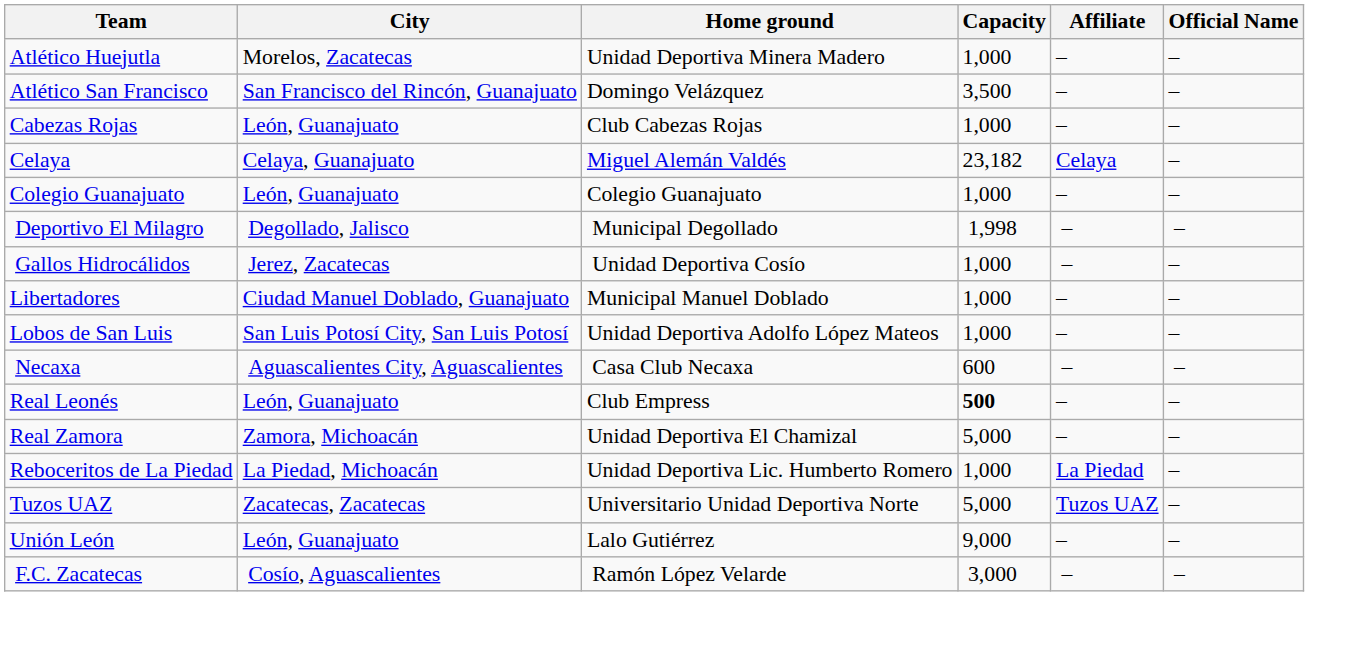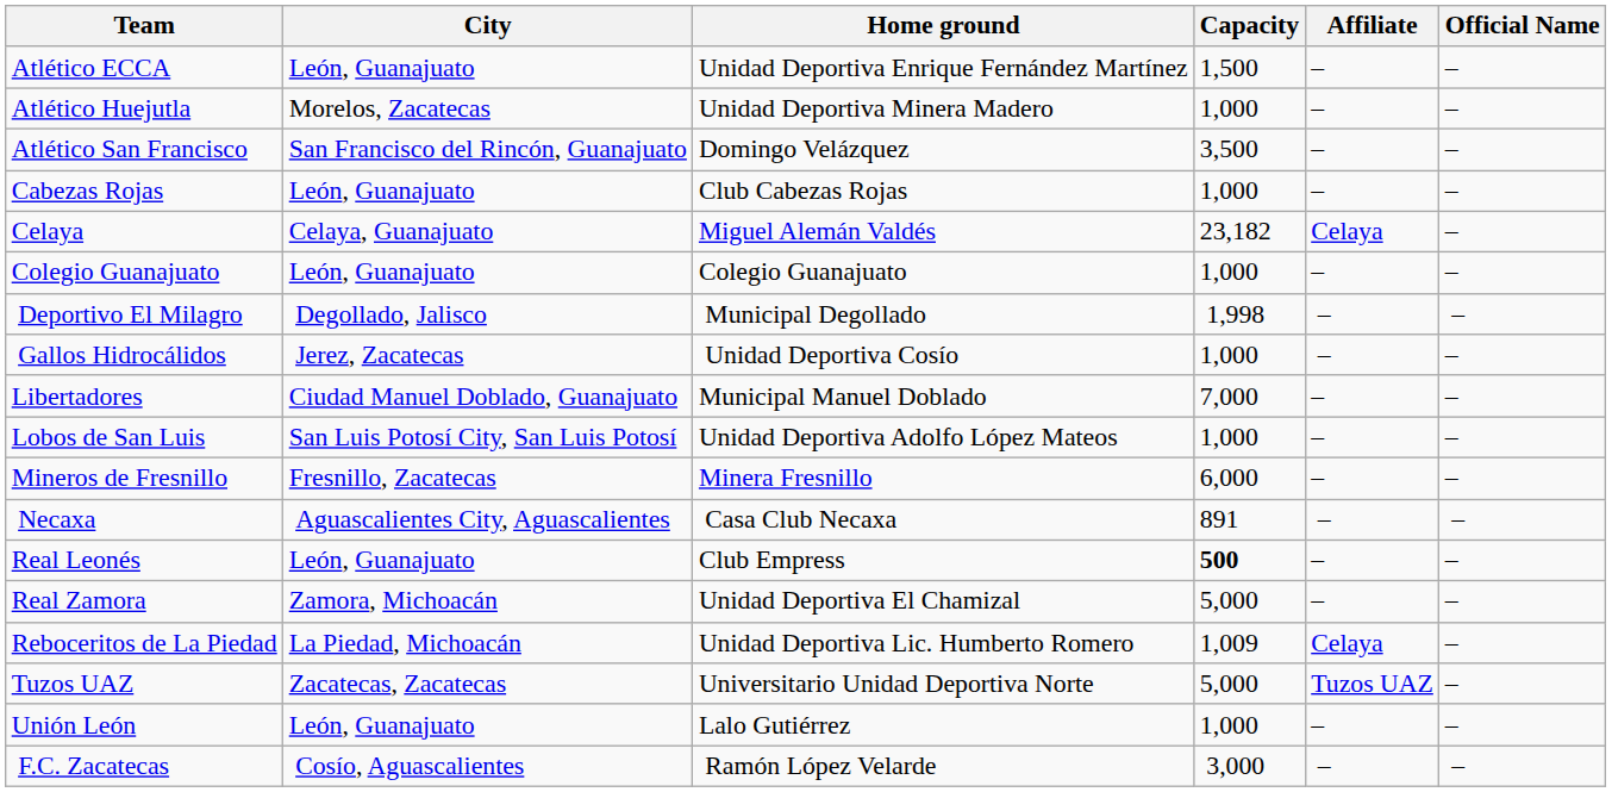 <table class="wikitable sortable">
 <tr>
 <th>Team</th>
 <th>City</th>
 <th>Home ground</th>
 <th>Capacity</th>
 <th>Affiliate</th>
 <th>Official Name</th>
+</tr>
+<tr>
+<td><a href='#'>Atlético ECCA</a></td>
+<td><a href='#'>León</a>, <a href='#'>Guanajuato</a></td>
+<td>Unidad Deportiva Enrique Fernández Martínez</td>
+<td>1,500</td>
+<td>–</td>
+<td>–</td>
 </tr>
 <tr>
 <td><a href='#'>Atlético Huejutla</a></td>
 <td>Morelos, <a href='#'>Zacatecas</a></td>
 <td>Unidad Deportiva Minera Madero</td>
 <td>1,000</td>
 <td>–</td>
 <td>–</td>
 </tr>
 <tr>
 <td><a href='#'>Atlético San Francisco</a></td>
 <td><a href='#'>San Francisco del Rincón</a>, <a href='#'>Guanajuato</a></td>
 <td>Domingo Velázquez</td>
 <td>3,500</td>
 <td>–</td>
 <td>–</td>
 </tr>
 <tr>
 <td><a href='#'>Cabezas Rojas</a></td>
 <td><a href='#'>León</a>, <a href='#'>Guanajuato</a></td>
 <td>Club Cabezas Rojas</td>
 <td>1,000</td>
 <td>–</td>
 <td>–</td>
 </tr>
 <tr>
 <td><a href='#'>Celaya</a></td>
 <td><a href='#'>Celaya</a>, <a href='#'>Guanajuato</a></td>
 <td><a href='#'>Miguel Alemán Valdés</a></td>
 <td>23,182</td>
 <td><a href='#'>Celaya</a></td>
 <td>–</td>
 </tr>
 <tr>
 <td><a href='#'>Colegio Guanajuato</a></td>
 <td><a href='#'>León</a>, <a href='#'>Guanajuato</a></td>
 <td>Colegio Guanajuato</td>
 <td>1,000</td>
 <td>–</td>
 <td>–</td>
 </tr>
 <tr>
 <td> <a href='#'>Deportivo El Milagro</a> </td>
 <td> <a href='#'>Degollado</a>, <a href='#'>Jalisco</a> </td>
 <td> Municipal Degollado</td>
 <td> 1,998</td>
 <td> – </td>
 <td> –</td>
 </tr>
 <tr>
 <td> <a href='#'>Gallos Hidrocálidos</a> </td>
 <td> <a href='#'>Jerez</a>, <a href='#'>Zacatecas</a> </td>
 <td> Unidad Deportiva Cosío </td>
 <td>1,000</td>
 <td> – </td>
 <td>–</td>
 </tr>
 <tr>
 <td><a href='#'>Libertadores</a></td>
 <td><a href='#'>Ciudad Manuel Doblado</a>, <a href='#'>Guanajuato</a></td>
 <td>Municipal Manuel Doblado</td>
-<td>1,000</td>
+<td>7,000</td>
 <td>–</td>
 <td>–</td>
 </tr>
 <tr>
 <td><a href='#'>Lobos de San Luis</a></td>
 <td><a href='#'>San Luis Potosí City</a>, <a href='#'>San Luis Potosí</a></td>
 <td>Unidad Deportiva Adolfo López Mateos</td>
 <td>1,000</td>
 <td>–</td>
 <td>–</td>
 </tr>
 <tr>
+<td><a href='#'>Mineros de Fresnillo</a></td>
+<td><a href='#'>Fresnillo</a>, <a href='#'>Zacatecas</a></td>
+<td><a href='#'>Minera Fresnillo</a></td>
+<td>6,000</td>
+<td>–</td>
+<td>–</td>
+</tr>
+<tr>
 <td> <a href='#'>Necaxa</a> </td>
 <td> <a href='#'>Aguascalientes City</a>, <a href='#'>Aguascalientes</a> </td>
 <td> Casa Club Necaxa</td>
-<td>600</td>
+<td>891</td>
 <td> – </td>
 <td> –</td>
 </tr>
 <tr>
 <td><a href='#'>Real Leonés</a></td>
 <td><a href='#'>León</a>, <a href='#'>Guanajuato</a></td>
 <td>Club Empress</td>
 <td><strong>500</strong></td>
 <td>–</td>
 <td>–</td>
 </tr>
 <tr>
 <td><a href='#'>Real Zamora</a></td>
 <td><a href='#'>Zamora</a>, <a href='#'>Michoacán</a></td>
 <td>Unidad Deportiva El Chamizal</td>
 <td>5,000</td>
 <td>–</td>
 <td>–</td>
 </tr>
 <tr>
 <td><a href='#'>Reboceritos de La Piedad</a></td>
 <td><a href='#'>La Piedad</a>, <a href='#'>Michoacán</a></td>
 <td>Unidad Deportiva Lic. Humberto Romero</td>
-<td>1,000</td>
-<td><a href='#'>La Piedad</a></td>
+<td>1,009</td>
+<td><a href='#'>Celaya</a></td>
 <td>–</td>
 </tr>
 <tr>
 <td><a href='#'>Tuzos UAZ</a></td>
 <td><a href='#'>Zacatecas</a>, <a href='#'>Zacatecas</a></td>
 <td>Universitario Unidad Deportiva Norte</td>
 <td>5,000</td>
 <td><a href='#'>Tuzos UAZ</a></td>
 <td>–</td>
 </tr>
 <tr>
 <td><a href='#'>Unión León</a></td>
 <td><a href='#'>León</a>, <a href='#'>Guanajuato</a></td>
 <td>Lalo Gutiérrez</td>
-<td>9,000</td>
+<td>1,000</td>
 <td>–</td>
 <td>–</td>
 </tr>
 <tr>
 <td> <a href='#'>F.C. Zacatecas</a> </td>
 <td> <a href='#'>Cosío</a>, <a href='#'>Aguascalientes</a> </td>
 <td> Ramón López Velarde</td>
 <td> 3,000</td>
 <td> – </td>
 <td> –</td>
 </tr>
 </table>
